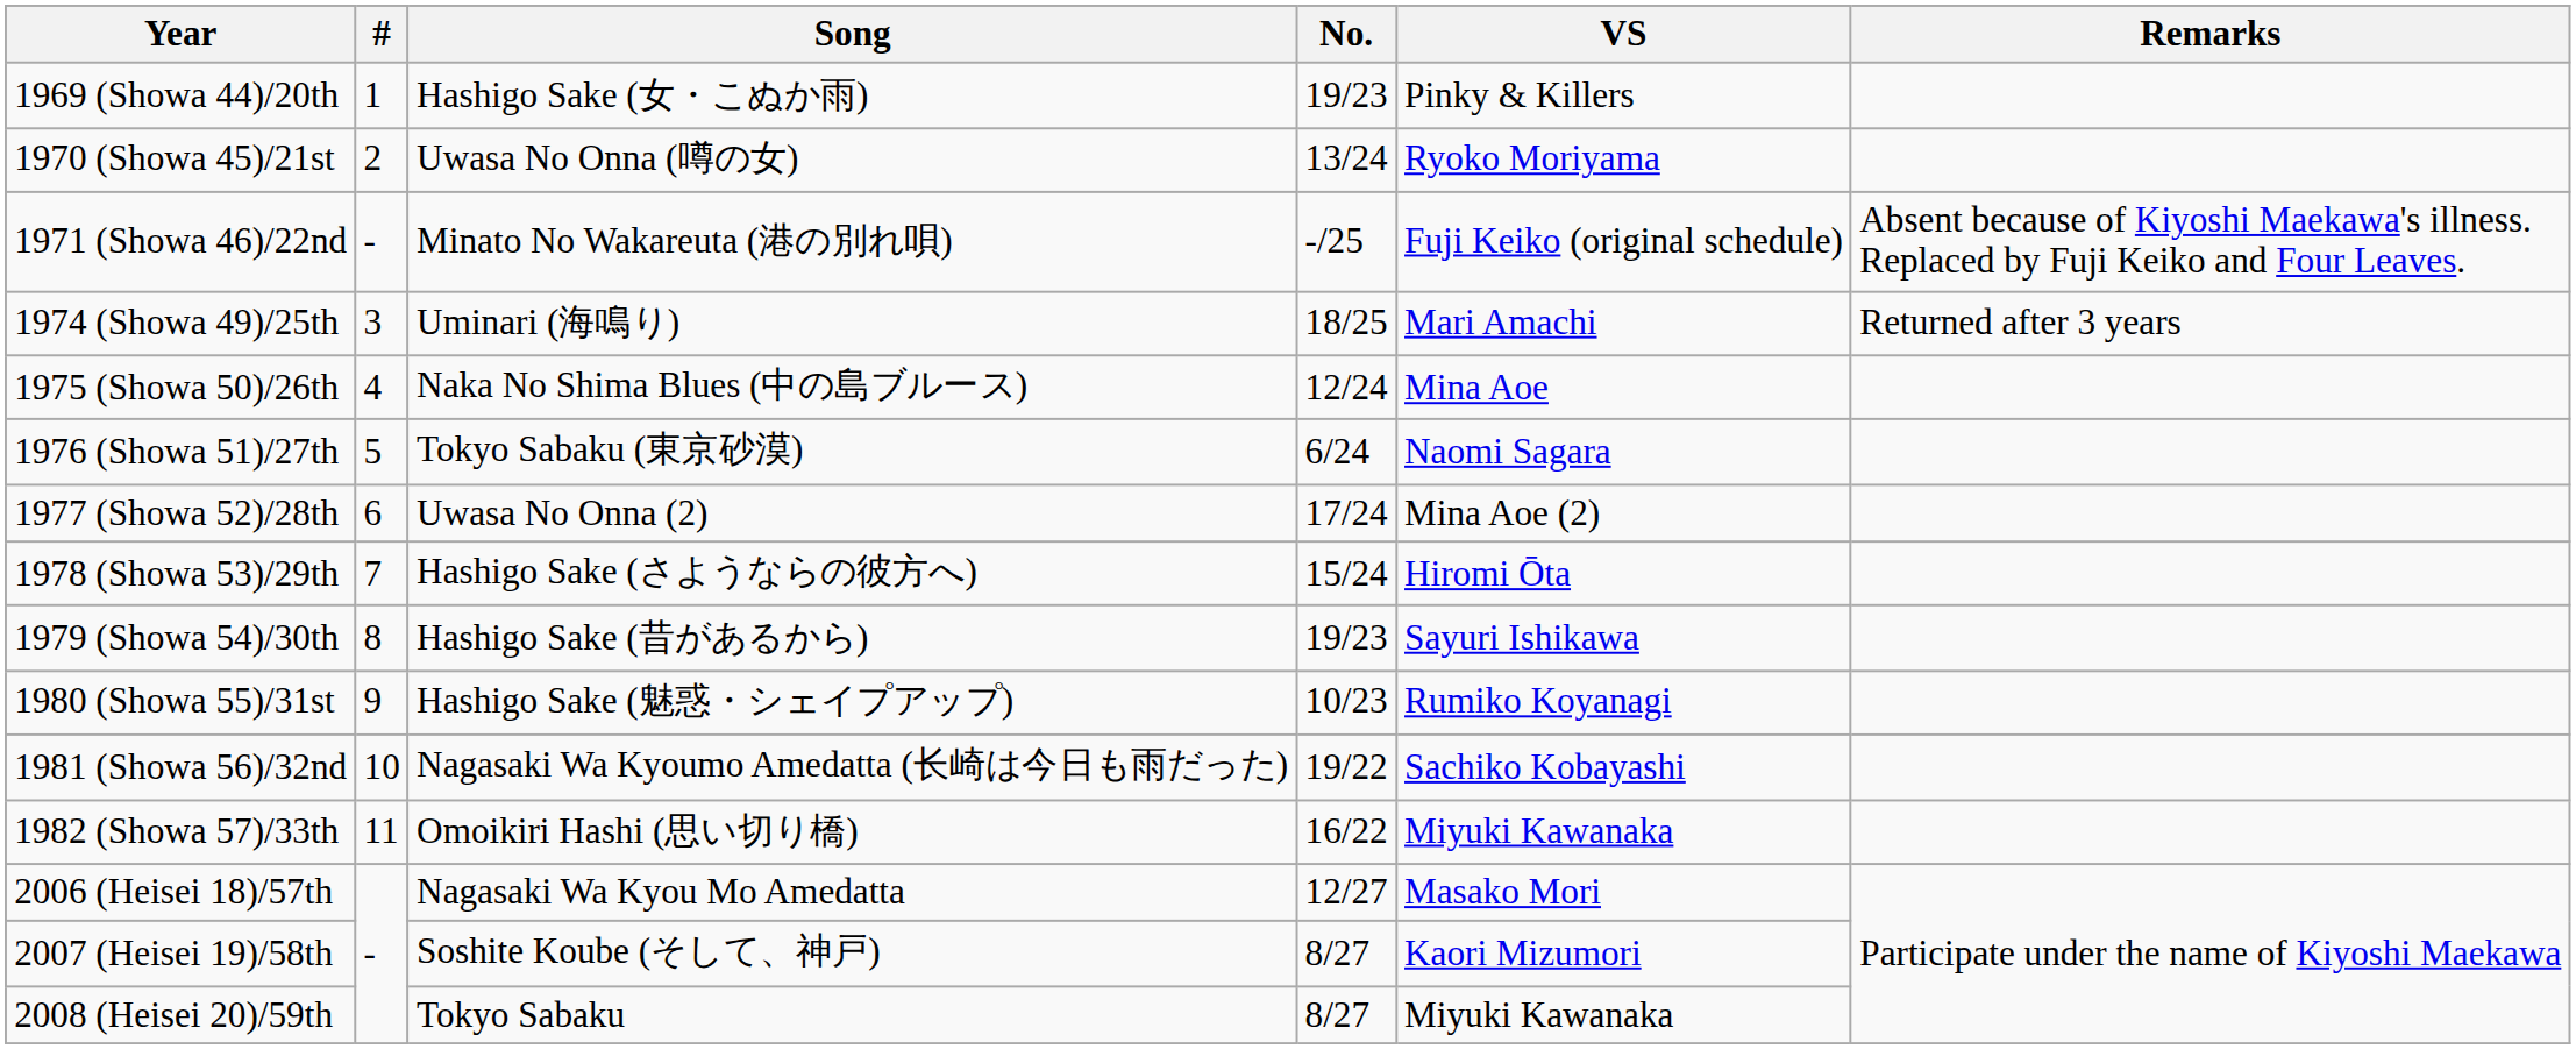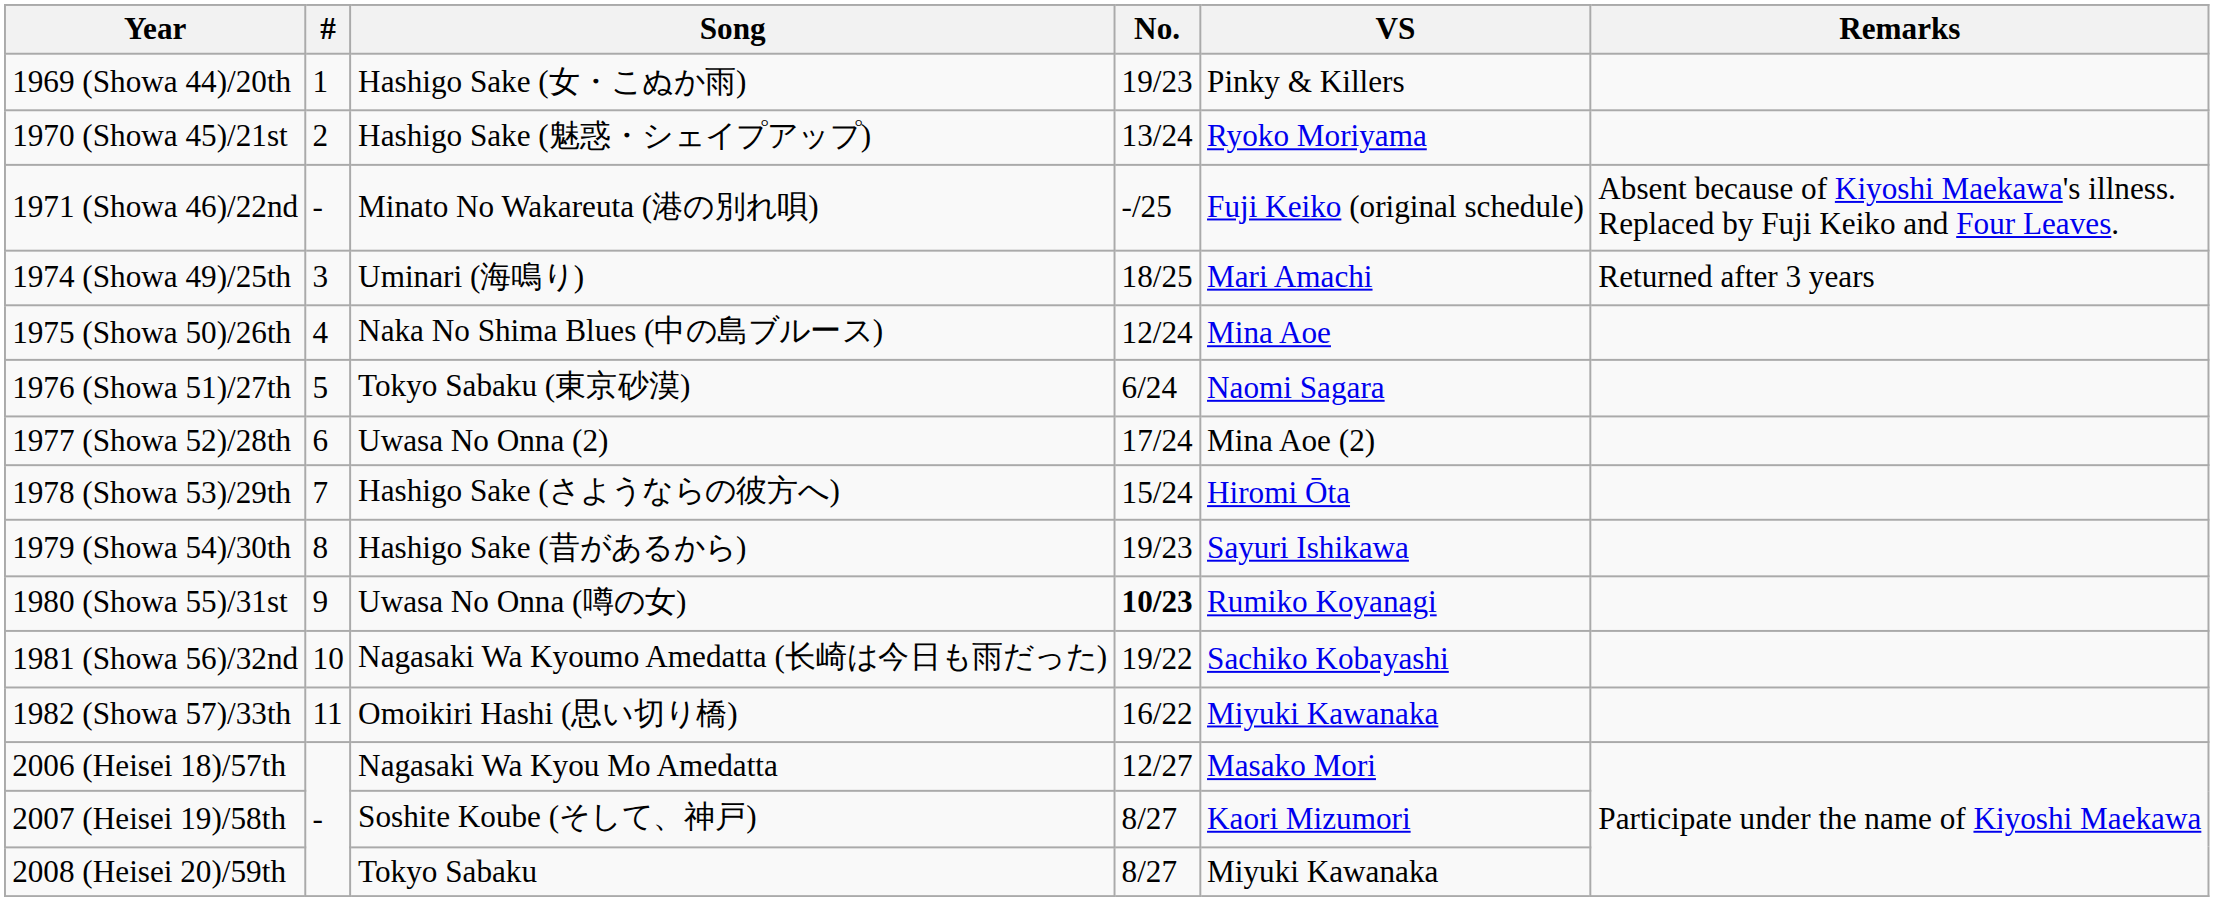 <table class="wikitable">
 <tr>
 <th>Year</th>
 <th>#</th>
 <th>Song</th>
 <th>No.</th>
 <th>VS</th>
 <th>Remarks</th>
 </tr>
 <tr>
 <td>1969 (Showa 44)/20th</td>
 <td>1</td>
 <td>Hashigo Sake (女・こぬか雨)</td>
 <td>19/23</td>
 <td>Pinky & Killers</td>
 <td></td>
 </tr>
 <tr>
 <td>1970 (Showa 45)/21st</td>
 <td>2</td>
-<td>Uwasa No Onna (噂の女)</td>
+<td>Hashigo Sake (魅惑・シェイプアップ)</td>
 <td>13/24</td>
 <td><a href='#'>Ryoko Moriyama</a></td>
 <td></td>
 </tr>
 <tr>
 <td>1971 (Showa 46)/22nd</td>
 <td>-</td>
 <td>Minato No Wakareuta (港の別れ唄)</td>
 <td>-/25</td>
 <td><a href='#'>Fuji Keiko</a> (original schedule)</td>
 <td>Absent because of <a href='#'>Kiyoshi Maekawa</a>'s illness.<br>Replaced by Fuji Keiko and <a href='#'>Four Leaves</a>.</td>
 </tr>
 <tr>
 <td>1974 (Showa 49)/25th</td>
 <td>3</td>
 <td>Uminari (海鳴り)</td>
 <td>18/25</td>
 <td><a href='#'>Mari Amachi</a></td>
 <td>Returned after 3 years</td>
 </tr>
 <tr>
 <td>1975 (Showa 50)/26th</td>
 <td>4</td>
 <td>Naka No Shima Blues (中の島ブルース)</td>
 <td>12/24</td>
 <td><a href='#'>Mina Aoe</a></td>
 <td></td>
 </tr>
 <tr>
 <td>1976 (Showa 51)/27th</td>
 <td>5</td>
 <td>Tokyo Sabaku (東京砂漠)</td>
 <td>6/24</td>
 <td><a href='#'>Naomi Sagara</a></td>
 <td></td>
 </tr>
 <tr>
 <td>1977 (Showa 52)/28th</td>
 <td>6</td>
 <td>Uwasa No Onna (2)</td>
 <td>17/24</td>
 <td>Mina Aoe (2)</td>
 <td></td>
 </tr>
 <tr>
 <td>1978 (Showa 53)/29th</td>
 <td>7</td>
 <td>Hashigo Sake (さようならの彼方へ)</td>
 <td>15/24</td>
 <td><a href='#'>Hiromi Ōta</a></td>
 <td></td>
 </tr>
 <tr>
 <td>1979 (Showa 54)/30th</td>
 <td>8</td>
 <td>Hashigo Sake (昔があるから)</td>
 <td>19/23</td>
 <td><a href='#'>Sayuri Ishikawa</a></td>
 <td></td>
 </tr>
 <tr>
 <td>1980 (Showa 55)/31st</td>
 <td>9</td>
-<td>Hashigo Sake (魅惑・シェイプアップ)</td>
-<td>10/23</td>
+<td>Uwasa No Onna (噂の女)</td>
+<td><strong>10/23</strong></td>
 <td><a href='#'>Rumiko Koyanagi</a></td>
 <td></td>
 </tr>
 <tr>
 <td>1981 (Showa 56)/32nd</td>
 <td>10</td>
 <td>Nagasaki Wa Kyoumo Amedatta (长崎は今日も雨だった)</td>
 <td>19/22</td>
 <td><a href='#'>Sachiko Kobayashi</a></td>
 <td></td>
 </tr>
 <tr>
 <td>1982 (Showa 57)/33th</td>
 <td>11</td>
 <td>Omoikiri Hashi (思い切り橋)</td>
 <td>16/22</td>
 <td><a href='#'>Miyuki Kawanaka</a></td>
 <td></td>
 </tr>
 <tr>
 <td>2006 (Heisei 18)/57th</td>
 <td rowspan=3>-</td>
 <td>Nagasaki Wa Kyou Mo Amedatta</td>
 <td>12/27</td>
 <td><a href='#'>Masako Mori</a></td>
 <td rowspan=3>Participate under the name of <a href='#'>Kiyoshi Maekawa</a></td>
 </tr>
 <tr>
 <td>2007 (Heisei 19)/58th</td>
 <td>Soshite Koube (そして、神戸)</td>
 <td>8/27</td>
 <td><a href='#'>Kaori Mizumori</a></td>
 </tr>
 <tr>
 <td>2008 (Heisei 20)/59th</td>
 <td>Tokyo Sabaku</td>
 <td>8/27</td>
 <td>Miyuki Kawanaka</td>
 </tr>
 </table>
